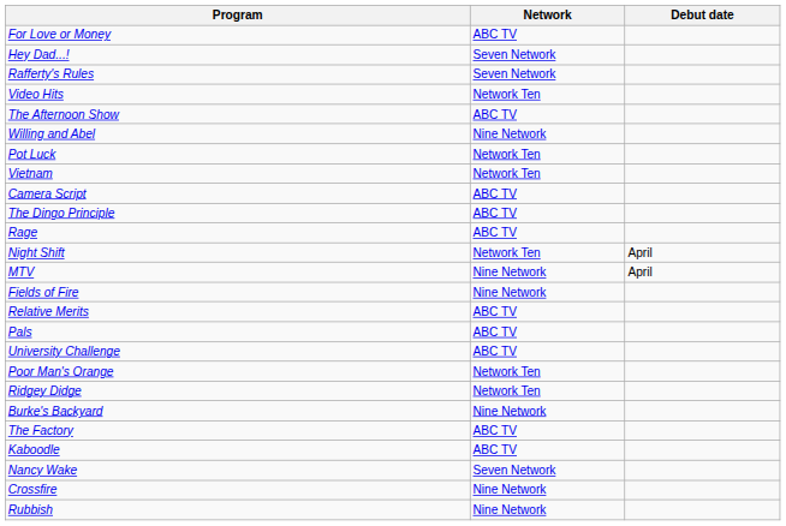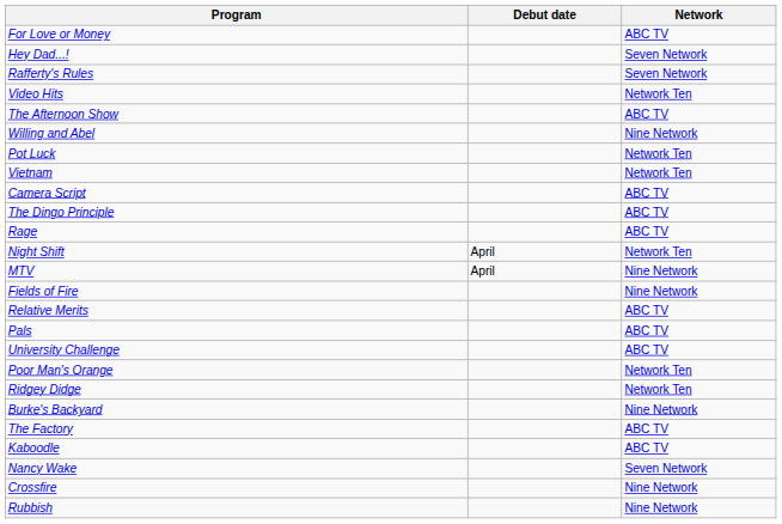 <table class="wikitable sortable" width="100%" style="font-size:87%;">
 <tr bgcolor="#efefef">
 <th width=60%>Program</th>
+<th width=20%>Debut date</th>
 <th width=20%>Network</th>
-<th width=20%>Debut date</th>
 </tr>
 <tr>
 <td><em><a href='#'>For Love or Money</a></em></td>
+<td></td>
 <td><a href='#'>ABC TV</a></td>
-<td></td>
 </tr>
 <tr>
 <td><em><a href='#'>Hey Dad...!</a></em></td>
+<td></td>
 <td><a href='#'>Seven Network</a></td>
-<td></td>
 </tr>
 <tr>
 <td><em><a href='#'>Rafferty's Rules</a></em></td>
+<td></td>
 <td><a href='#'>Seven Network</a></td>
-<td></td>
 </tr>
 <tr>
 <td><em><a href='#'>Video Hits</a></em></td>
+<td></td>
 <td><a href='#'>Network Ten</a></td>
-<td></td>
 </tr>
 <tr>
 <td><em><a href='#'>The Afternoon Show</a></em></td>
+<td></td>
 <td><a href='#'>ABC TV</a></td>
-<td></td>
 </tr>
 <tr>
 <td><em><a href='#'>Willing and Abel</a></em></td>
+<td></td>
 <td><a href='#'>Nine Network</a></td>
-<td></td>
 </tr>
 <tr>
 <td><em><a href='#'>Pot Luck</a></em></td>
+<td></td>
 <td><a href='#'>Network Ten</a></td>
-<td></td>
 </tr>
 <tr>
 <td><em><a href='#'>Vietnam</a></em></td>
+<td></td>
 <td><a href='#'>Network Ten</a></td>
-<td></td>
 </tr>
 <tr>
 <td><em><a href='#'>Camera Script</a></em></td>
+<td></td>
 <td><a href='#'>ABC TV</a></td>
-<td></td>
 </tr>
 <tr>
 <td><em><a href='#'>The Dingo Principle</a></em></td>
+<td></td>
 <td><a href='#'>ABC TV</a></td>
-<td></td>
 </tr>
 <tr>
 <td><em><a href='#'>Rage</a></em></td>
+<td></td>
 <td><a href='#'>ABC TV</a></td>
-<td></td>
 </tr>
 <tr>
 <td><em><a href='#'>Night Shift</a></em></td>
+<td>April</td>
 <td><a href='#'>Network Ten</a></td>
-<td>April</td>
 </tr>
 <tr>
 <td><em><a href='#'>MTV</a></em></td>
+<td>April</td>
 <td><a href='#'>Nine Network</a></td>
-<td>April</td>
 </tr>
 <tr>
 <td><em><a href='#'>Fields of Fire</a></em></td>
+<td></td>
 <td><a href='#'>Nine Network</a></td>
-<td></td>
 </tr>
 <tr>
 <td><em><a href='#'>Relative Merits</a></em></td>
+<td></td>
 <td><a href='#'>ABC TV</a></td>
-<td></td>
 </tr>
 <tr>
 <td><em><a href='#'>Pals</a></em></td>
+<td></td>
 <td><a href='#'>ABC TV</a></td>
-<td></td>
 </tr>
 <tr>
 <td><em><a href='#'>University Challenge</a></em></td>
+<td></td>
 <td><a href='#'>ABC TV</a></td>
-<td></td>
 </tr>
 <tr>
 <td><em><a href='#'>Poor Man's Orange</a></em></td>
+<td></td>
 <td><a href='#'>Network Ten</a></td>
-<td></td>
 </tr>
 <tr>
 <td><em><a href='#'>Ridgey Didge</a></em></td>
+<td></td>
 <td><a href='#'>Network Ten</a></td>
-<td></td>
 </tr>
 <tr>
 <td><em><a href='#'>Burke's Backyard</a></em></td>
+<td></td>
 <td><a href='#'>Nine Network</a></td>
-<td></td>
 </tr>
 <tr>
 <td><em><a href='#'>The Factory</a></em></td>
+<td></td>
 <td><a href='#'>ABC TV</a></td>
-<td></td>
 </tr>
 <tr>
 <td><em><a href='#'>Kaboodle</a></em></td>
+<td></td>
 <td><a href='#'>ABC TV</a></td>
-<td></td>
 </tr>
 <tr>
 <td><em><a href='#'>Nancy Wake</a></em></td>
+<td></td>
 <td><a href='#'>Seven Network</a></td>
-<td></td>
 </tr>
 <tr>
 <td><em><a href='#'>Crossfire</a></em></td>
+<td></td>
 <td><a href='#'>Nine Network</a></td>
-<td></td>
 </tr>
 <tr>
 <td><em><a href='#'>Rubbish</a></em></td>
+<td></td>
 <td><a href='#'>Nine Network</a></td>
-<td></td>
 </tr>
 </table>
